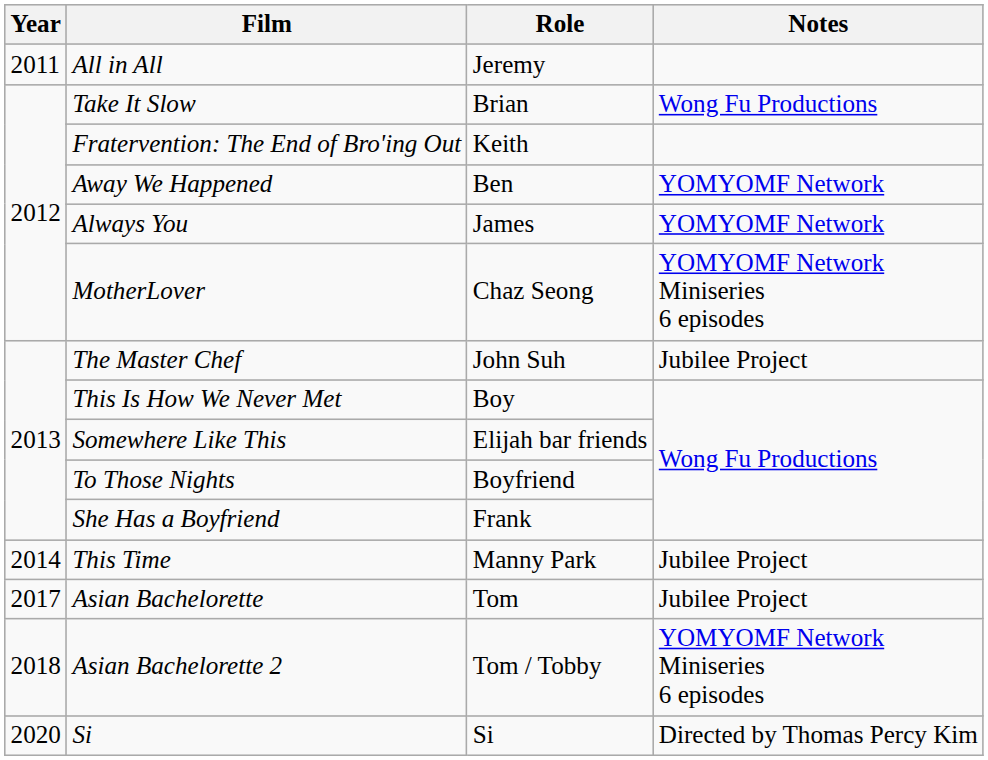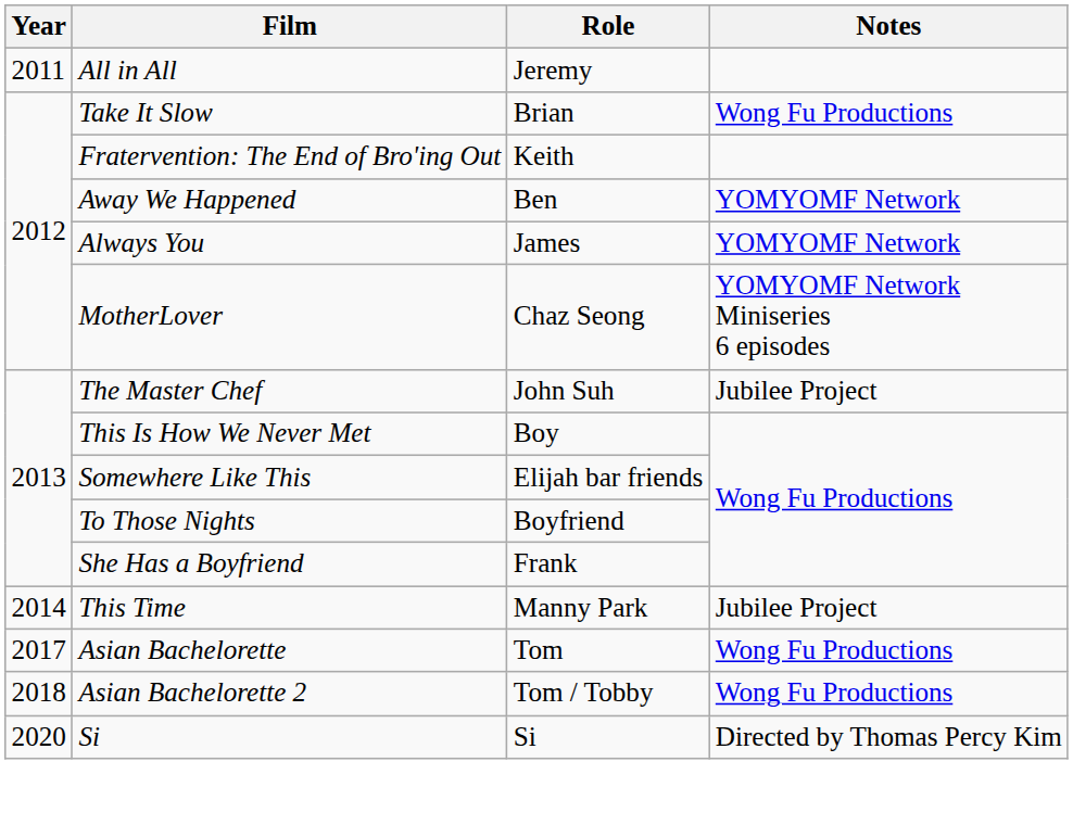 <table class="wikitable sortable">
 <tr>
 <th>Year</th>
 <th>Film</th>
 <th>Role</th>
 <th class="unsortable">Notes</th>
 </tr>
 <tr>
 <td>2011</td>
 <td><em>All in All</em></td>
 <td>Jeremy</td>
 <td></td>
 </tr>
 <tr>
 <td rowspan = '5'>2012</td>
 <td><em>Take It Slow</em></td>
 <td>Brian</td>
 <td><a href='#'>Wong Fu Productions</a></td>
 </tr>
 <tr>
 <td><em>Fratervention: The End of Bro'ing Out</em></td>
 <td>Keith</td>
 <td></td>
 </tr>
 <tr>
 <td><em>Away We Happened</em></td>
 <td>Ben</td>
 <td><a href='#'>YOMYOMF Network</a></td>
 </tr>
 <tr>
 <td><em>Always You</em></td>
 <td>James</td>
 <td><a href='#'>YOMYOMF Network</a></td>
 </tr>
 <tr>
 <td><em>MotherLover</em></td>
 <td>Chaz Seong</td>
 <td><a href='#'>YOMYOMF Network</a><br>Miniseries<br>6 episodes</td>
 </tr>
 <tr>
 <td rowspan = '5'>2013</td>
 <td><em>The Master Chef</em></td>
 <td>John Suh</td>
 <td>Jubilee Project</td>
 </tr>
 <tr>
 <td><em>This Is How We Never Met</em></td>
 <td>Boy</td>
 <td rowspan = '4'><a href='#'>Wong Fu Productions</a></td>
 </tr>
 <tr>
 <td><em>Somewhere Like This</em></td>
 <td>Elijah bar friends</td>
 </tr>
 <tr>
 <td><em>To Those Nights</em></td>
 <td>Boyfriend</td>
 </tr>
 <tr>
 <td><em>She Has a Boyfriend</em></td>
 <td>Frank</td>
 </tr>
 <tr>
 <td rowspan = '1'>2014</td>
 <td><em>This Time</em></td>
 <td>Manny Park</td>
 <td>Jubilee Project</td>
 </tr>
 <tr>
 <td>2017</td>
 <td><em>Asian Bachelorette</em></td>
 <td>Tom</td>
-<td>Jubilee Project</td>
+<td><a href='#'>Wong Fu Productions</a></td>
 </tr>
 <tr>
 <td>2018</td>
 <td><em>Asian Bachelorette 2</em></td>
 <td>Tom / Tobby</td>
-<td><a href='#'>YOMYOMF Network</a><br>Miniseries<br>6 episodes</td>
+<td><a href='#'>Wong Fu Productions</a></td>
 </tr>
 <tr>
 <td>2020</td>
 <td><em>Si</em></td>
 <td>Si</td>
 <td>Directed by Thomas Percy Kim</td>
 </tr>
 </table>
